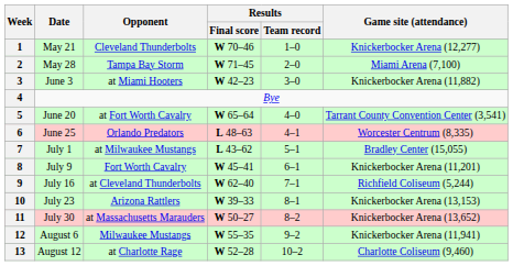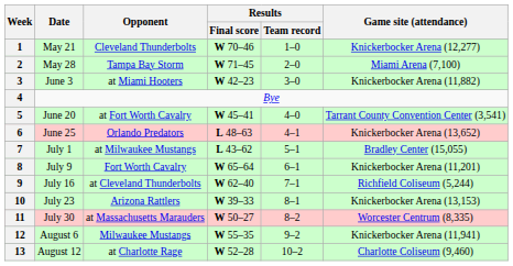 <table class="wikitable" style="font-size: 92%;" "align=center">
 <tr>
 <th rowspan="2">Week</th>
 <th rowspan="2">Date</th>
 <th rowspan="2">Opponent</th>
 <th colspan="2">Results</th>
 <th rowspan="2">Game site (attendance)</th>
 </tr>
 <tr>
 <th>Final score</th>
 <th>Team record</th>
 </tr>
 <tr style="background:#cfc">
 <th>1</th>
 <td style="text-align:center;">May 21</td>
 <td style="text-align:center;"><a href='#'>Cleveland Thunderbolts</a></td>
 <td style="text-align:center;"><strong>W</strong> 70–46</td>
 <td style="text-align:center;">1–0</td>
 <td style="text-align:center;"><a href='#'>Knickerbocker Arena</a> (12,277)</td>
 </tr>
 <tr style="background:#cfc">
 <th>2</th>
 <td style="text-align:center;">May 28</td>
 <td style="text-align:center;"><a href='#'>Tampa Bay Storm</a></td>
 <td style="text-align:center;"><strong>W</strong> 71–45</td>
 <td style="text-align:center;">2–0</td>
 <td style="text-align:center;"><a href='#'>Miami Arena</a> (7,100)</td>
 </tr>
 <tr style="background:#cfc">
 <th>3</th>
 <td style="text-align:center;">June 3</td>
 <td style="text-align:center;">at <a href='#'>Miami Hooters</a></td>
 <td style="text-align:center;"><strong>W</strong> 42–23</td>
 <td style="text-align:center;">3–0</td>
 <td style="text-align:center;">Knickerbocker Arena (11,882)</td>
 </tr>
 <tr style=>
 <th>4</th>
 <td colspan="8" style="text-align:center;"><em><a href='#'>Bye</a></em></td>
 </tr>
 <tr style="background:#cfc">
 <th>5</th>
 <td style="text-align:center;">June 20</td>
 <td style="text-align:center;">at <a href='#'>Fort Worth Cavalry</a></td>
-<td style="text-align:center;"><strong>W</strong> 65–64 </td>
+<td style="text-align:center;"><strong>W</strong> 45–41</td>
 <td style="text-align:center;">4–0</td>
 <td style="text-align:center;"><a href='#'>Tarrant County Convention Center</a> (3,541)</td>
 </tr>
 <tr style="background:#fcc">
 <th>6</th>
 <td style="text-align:center;">June 25</td>
 <td style="text-align:center;"><a href='#'>Orlando Predators</a></td>
 <td style="text-align:center;"><strong>L</strong> 48–63</td>
 <td style="text-align:center;">4–1</td>
-<td style="text-align:center;"><a href='#'>Worcester Centrum</a> (8,335)</td>
+<td style="text-align:center;">Knickerbocker Arena (13,652)</td>
 </tr>
 <tr style="background:#cfc">
 <th>7</th>
 <td style="text-align:center;">July 1</td>
 <td style="text-align:center;">at <a href='#'>Milwaukee Mustangs</a></td>
 <td style="text-align:center;"><strong>L</strong> 43–62</td>
 <td style="text-align:center;">5–1</td>
 <td style="text-align:center;"><a href='#'>Bradley Center</a> (15,055)</td>
 </tr>
 <tr style="background:#cfc">
 <th>8</th>
 <td style="text-align:center;">July 9</td>
 <td style="text-align:center;"><a href='#'>Fort Worth Cavalry</a></td>
-<td style="text-align:center;"><strong>W</strong> 45–41</td>
+<td style="text-align:center;"><strong>W</strong> 65–64 </td>
 <td style="text-align:center;">6–1</td>
 <td style="text-align:center;">Knickerbocker Arena (11,201)</td>
 </tr>
 <tr style="background:#cfc">
 <th>9</th>
 <td style="text-align:center;">July 16</td>
 <td style="text-align:center;">at <a href='#'>Cleveland Thunderbolts</a></td>
 <td style="text-align:center;"><strong>W</strong> 62–40</td>
 <td style="text-align:center;">7–1</td>
 <td style="text-align:center;"><a href='#'>Richfield Coliseum</a> (5,244)</td>
 </tr>
 <tr style="background:#cfc">
 <th>10</th>
 <td style="text-align:center;">July 23</td>
 <td style="text-align:center;"><a href='#'>Arizona Rattlers</a></td>
 <td style="text-align:center;"><strong>W</strong> 39–33</td>
 <td style="text-align:center;">8–1</td>
 <td style="text-align:center;">Knickerbocker Arena (13,153)</td>
 </tr>
 <tr style="background:#fcc">
 <th>11</th>
 <td style="text-align:center;">July 30</td>
 <td style="text-align:center;">at <a href='#'>Massachusetts Marauders</a></td>
 <td style="text-align:center;"><strong>W</strong> 50–27</td>
 <td style="text-align:center;">8–2</td>
-<td style="text-align:center;">Knickerbocker Arena (13,652)</td>
+<td style="text-align:center;"><a href='#'>Worcester Centrum</a> (8,335)</td>
 </tr>
 <tr style="background:#cfc">
 <th>12</th>
 <td style="text-align:center;">August 6</td>
 <td style="text-align:center;"><a href='#'>Milwaukee Mustangs</a></td>
 <td style="text-align:center;"><strong>W</strong> 55–35</td>
 <td style="text-align:center;">9–2</td>
 <td style="text-align:center;">Knickerbocker Arena (11,941)</td>
 </tr>
 <tr style="background:#cfc">
 <th>13</th>
 <td style="text-align:center;">August 12</td>
 <td style="text-align:center;">at <a href='#'>Charlotte Rage</a></td>
 <td style="text-align:center;"><strong>W</strong> 52–28</td>
 <td style="text-align:center;">10–2</td>
 <td style="text-align:center;"><a href='#'>Charlotte Coliseum</a> (9,460)</td>
 </tr>
 </table>
